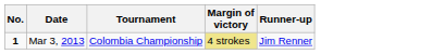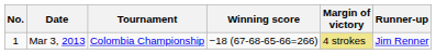 <table class="wikitable" style="font-size:95%;">
 <tr>
 <th>No.</th>
 <th>Date</th>
 <th>Tournament</th>
+<th>Winning score</th>
 <th>Margin of<br>victory</th>
 <th>Runner-up</th>
 </tr>
 <tr>
-<td align=center><strong>1</strong></td>
+<td align=center>1</td>
 <td align=right>Mar 3, <a href='#'>2013</a></td>
 <td><a href='#'>Colombia Championship</a></td>
+<td>−18 (67-68-65-66=266)</td>
 <td style="background: khaki;">4 strokes</td>
 <td> <a href='#'>Jim Renner</a></td>
 </tr>
 </table>
